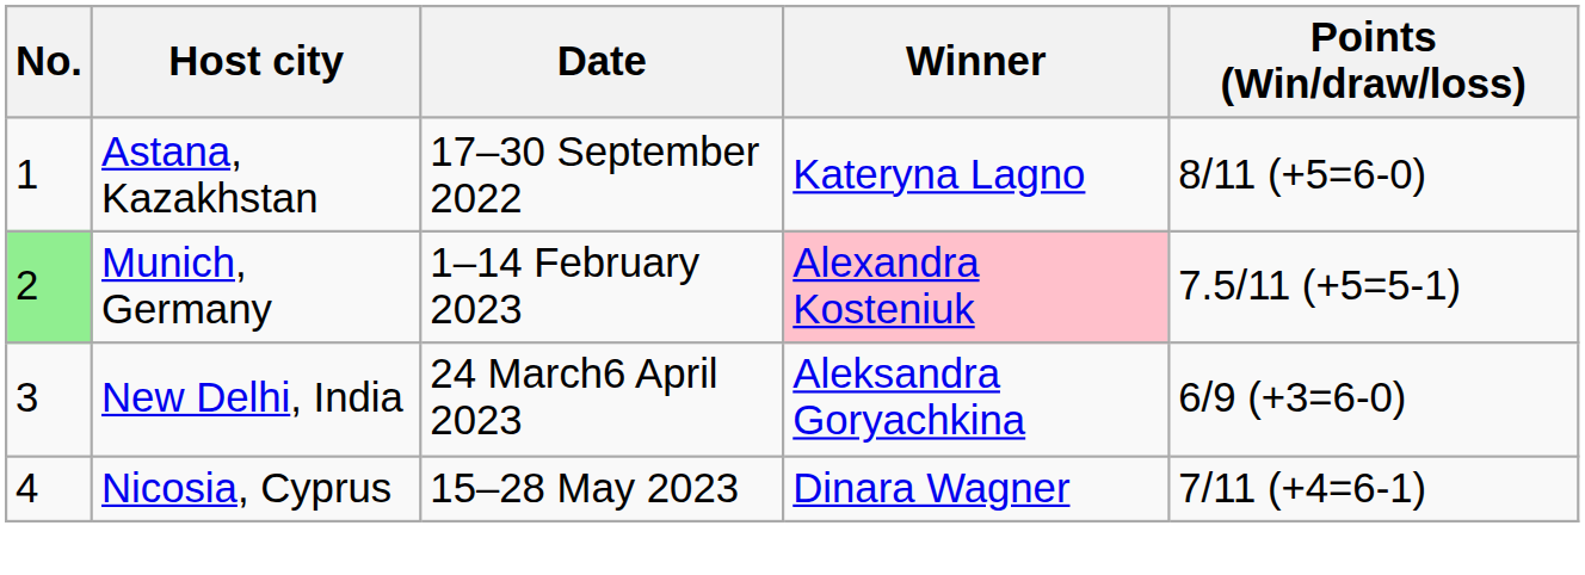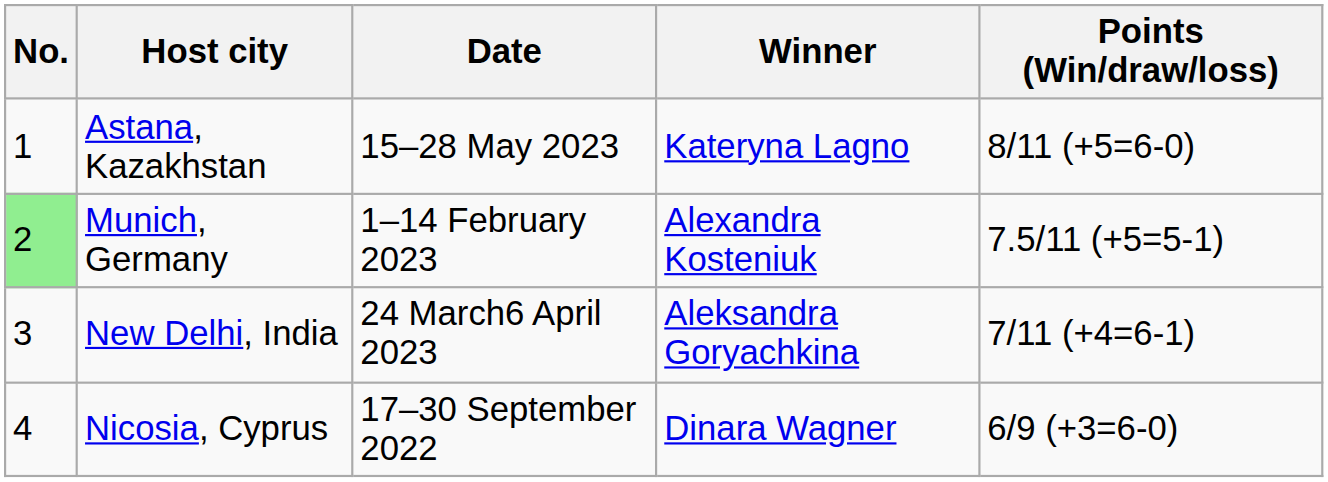 <table class="wikitable">
 <tr>
 <th>No.</th>
 <th>Host city </th>
 <th>Date</th>
 <th>Winner</th>
 <th>Points (Win/draw/loss)</th>
 </tr>
 <tr>
 <td>1</td>
 <td><a href='#'>Astana</a>, Kazakhstan</td>
-<td>17–30 September 2022</td>
+<td>15–28 May 2023</td>
 <td> <a href='#'>Kateryna Lagno</a></td>
 <td>8/11 (+5=6-0)</td>
 </tr>
 <tr>
 <td style="background: lightgreen;">2</td>
 <td><a href='#'>Munich</a>, Germany</td>
 <td>1–14 February 2023</td>
-<td style="background: pink;"> <a href='#'>Alexandra Kosteniuk</a></td>
+<td> <a href='#'>Alexandra Kosteniuk</a></td>
 <td>7.5/11 (+5=5-1)</td>
 </tr>
 <tr>
 <td>3</td>
 <td><a href='#'>New Delhi</a>, India</td>
 <td>24 March6 April 2023</td>
 <td> <a href='#'>Aleksandra Goryachkina</a></td>
-<td>6/9 (+3=6-0)</td>
+<td>7/11 (+4=6-1) </td>
 </tr>
 <tr>
 <td>4</td>
 <td><a href='#'>Nicosia</a>, Cyprus</td>
-<td>15–28 May 2023</td>
+<td>17–30 September 2022</td>
 <td> <a href='#'>Dinara Wagner</a></td>
-<td>7/11 (+4=6-1) </td>
+<td>6/9 (+3=6-0)</td>
 </tr>
 </table>
